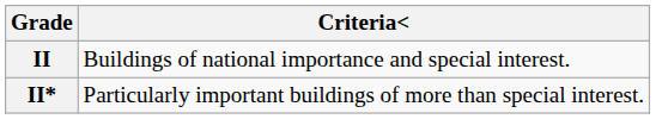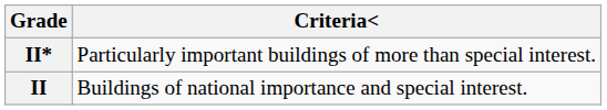 <table class="wikitable" border="1">
 <tr>
 <th>Grade</th>
 <th>Criteria<</th>
 </tr>
 <tr>
+<th>II*</th>
+<td>Particularly important buildings of more than special interest.</td>
+</tr>
+<tr>
 <th>II</th>
 <td>Buildings of national importance and special interest.</td>
 </tr>
-<tr>
-<th>II*</th>
-<td>Particularly important buildings of more than special interest.</td>
-</tr>
 </table>
